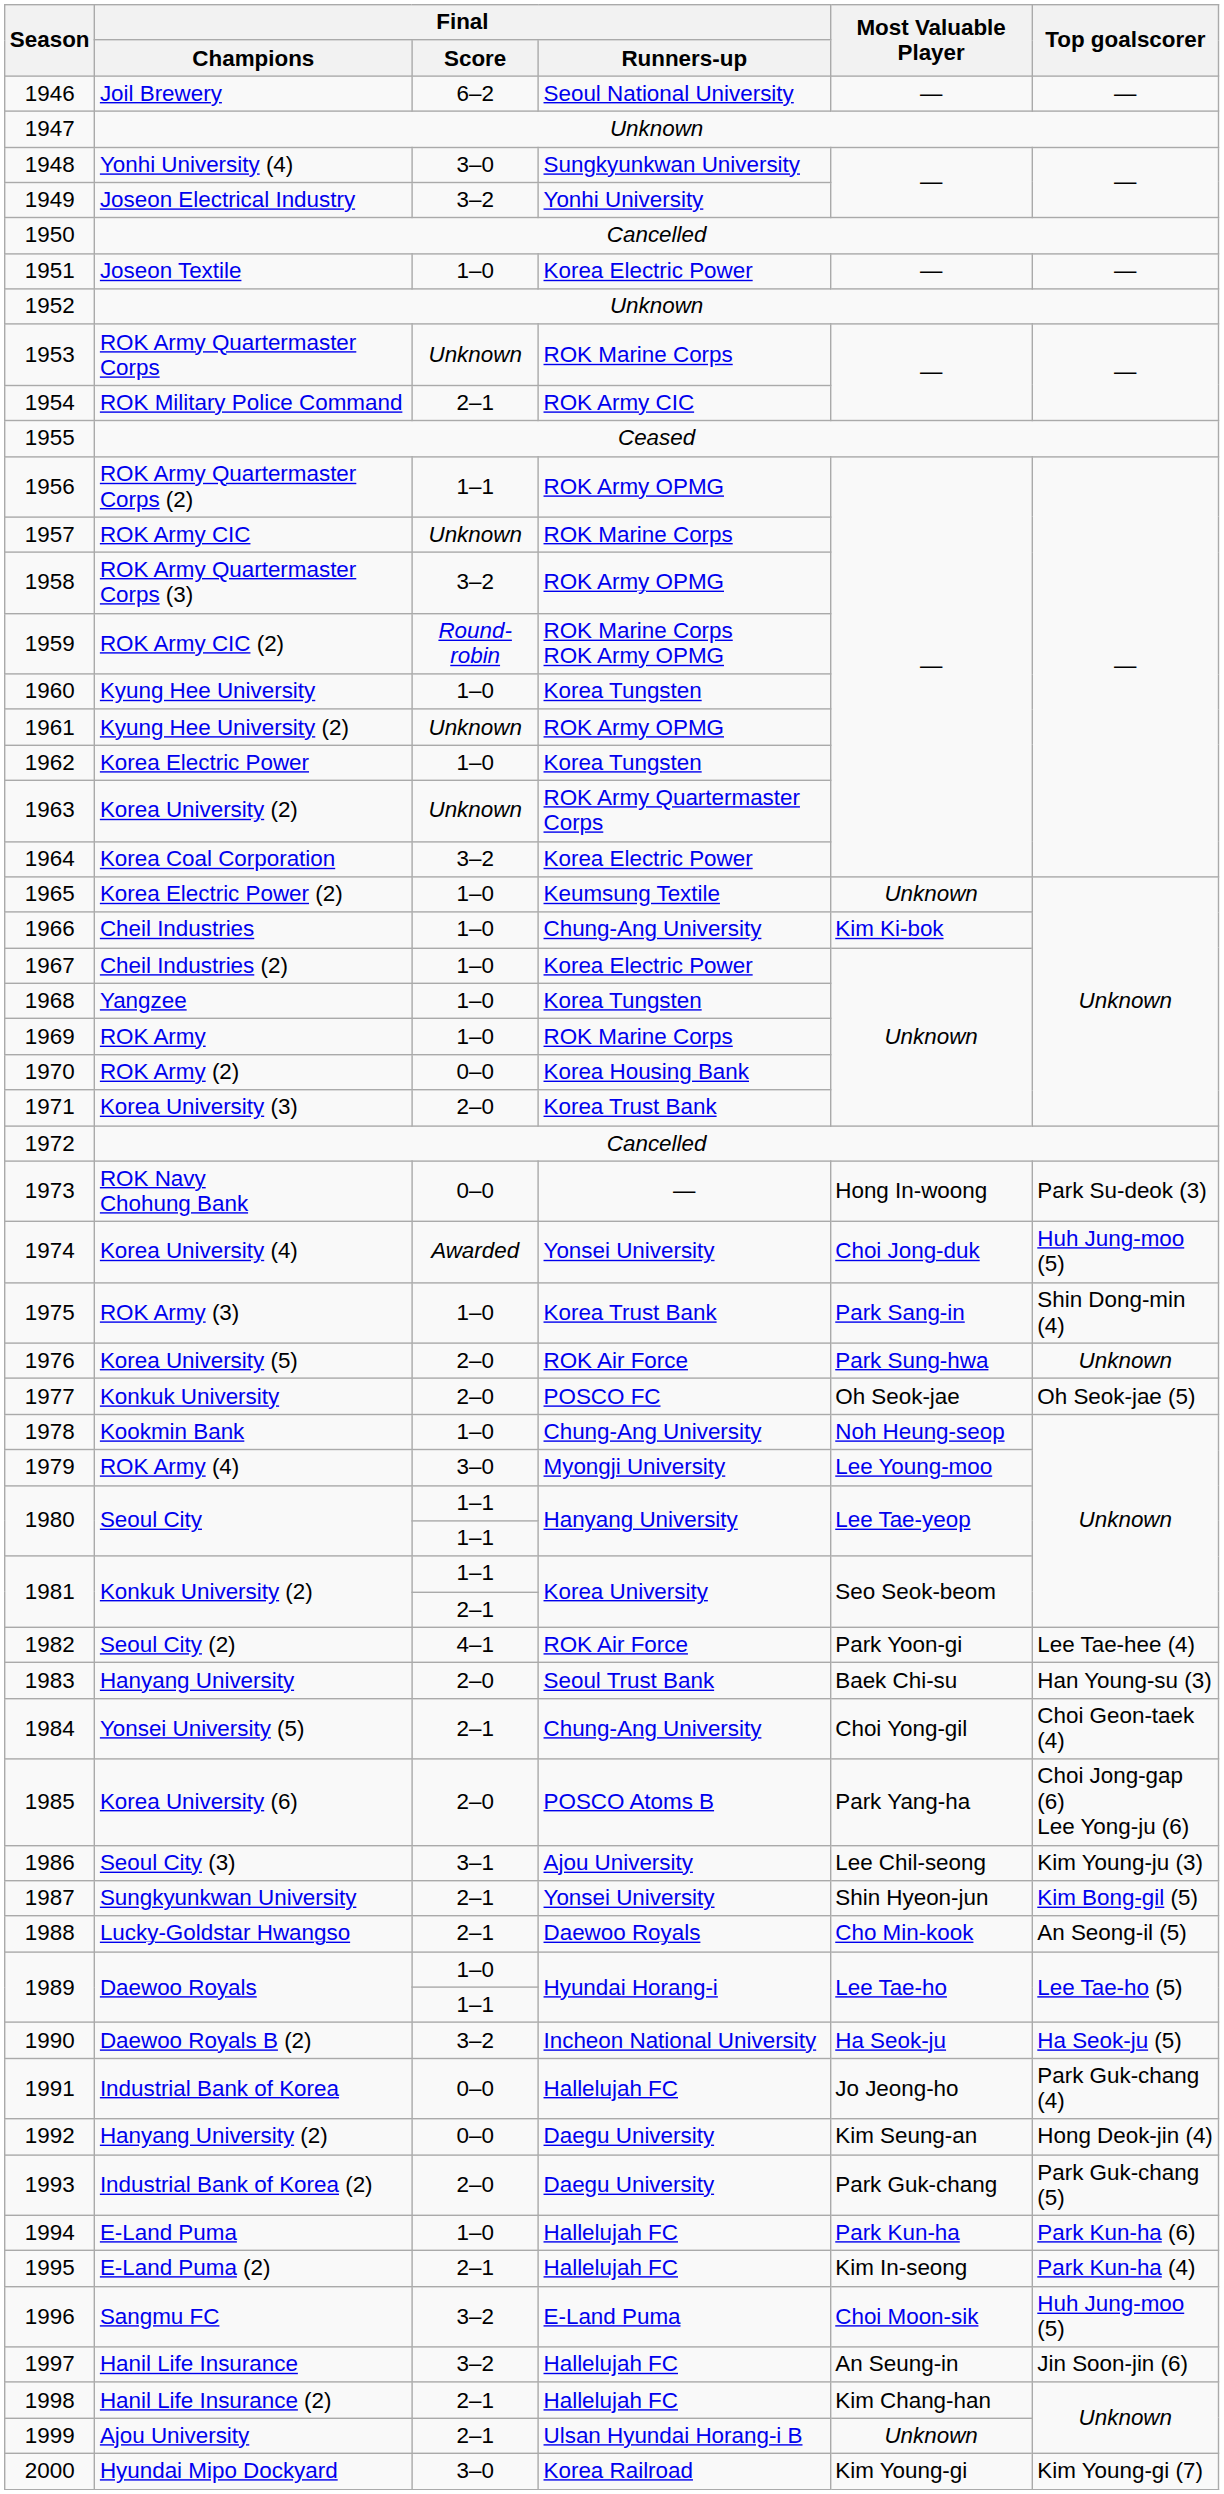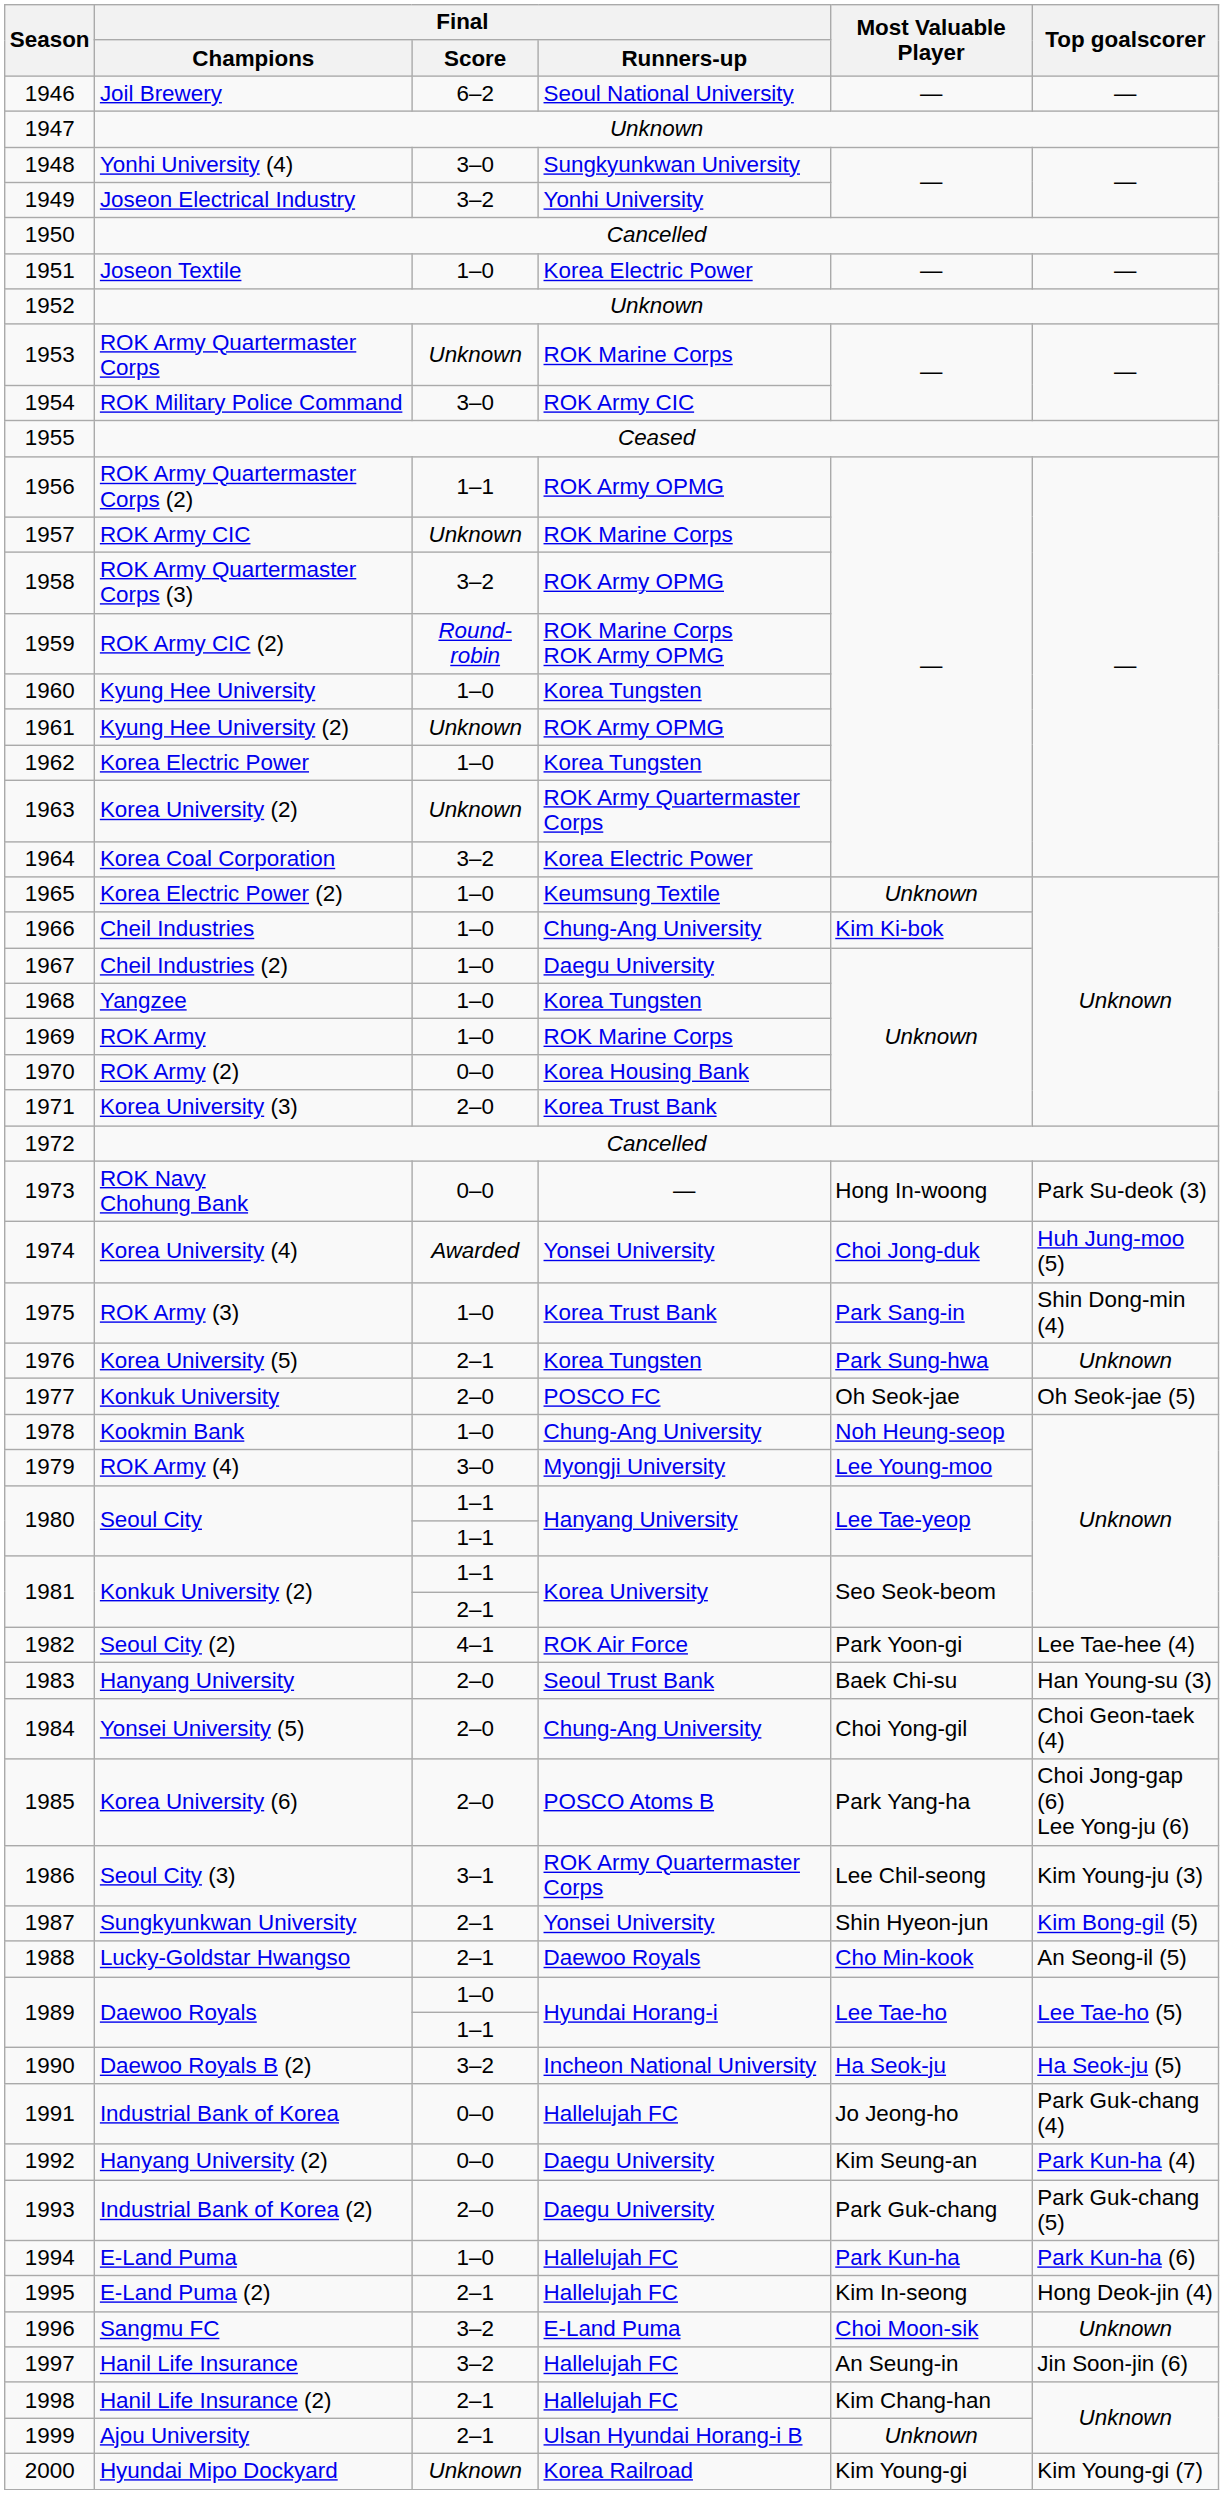 <table class="wikitable">
 <tr>
 <th rowspan="2">Season</th>
 <th colspan="3">Final</th>
 <th rowspan="2">Most Valuable Player</th>
 <th rowspan="2">Top goalscorer</th>
 </tr>
 <tr>
 <th>Champions</th>
 <th>Score</th>
 <th>Runners-up</th>
 </tr>
 <tr>
 <td align="center">1946</td>
 <td><a href='#'>Joil Brewery</a></td>
 <td align="center">6–2</td>
 <td><a href='#'>Seoul National University</a></td>
 <td align="center">—</td>
 <td align="center">—</td>
 </tr>
 <tr>
 <td align="center">1947</td>
 <td colspan="5" align="center"><em>Unknown</em></td>
 </tr>
 <tr>
 <td align="center">1948</td>
 <td><a href='#'>Yonhi University</a> (4)</td>
 <td align="center">3–0</td>
 <td><a href='#'>Sungkyunkwan University</a></td>
 <td rowspan="2" align="center">—</td>
 <td rowspan="2" align="center">—</td>
 </tr>
 <tr>
 <td align="center">1949</td>
 <td><a href='#'>Joseon Electrical Industry</a></td>
 <td align="center">3–2</td>
 <td><a href='#'>Yonhi University</a></td>
 </tr>
 <tr>
 <td align="center">1950</td>
 <td colspan="5" align="center"><em>Cancelled</em></td>
 </tr>
 <tr>
 <td align="center">1951</td>
 <td><a href='#'>Joseon Textile</a></td>
 <td align="center">1–0</td>
 <td><a href='#'>Korea Electric Power</a></td>
 <td align="center">—</td>
 <td align="center">—</td>
 </tr>
 <tr>
 <td align="center">1952</td>
 <td colspan="5" align="center"><em>Unknown</em></td>
 </tr>
 <tr>
 <td align="center">1953</td>
 <td><a href='#'>ROK Army Quartermaster Corps</a></td>
 <td align="center"><em>Unknown</em></td>
 <td><a href='#'>ROK Marine Corps</a></td>
 <td rowspan="2" align="center">—</td>
 <td rowspan="2" align="center">—</td>
 </tr>
 <tr>
 <td align="center">1954</td>
 <td><a href='#'>ROK Military Police Command</a></td>
-<td align="center">2–1</td>
+<td align="center">3–0</td>
 <td><a href='#'>ROK Army CIC</a></td>
 </tr>
 <tr>
 <td align="center">1955</td>
 <td colspan="5" align="center"><em>Ceased</em></td>
 </tr>
 <tr>
 <td align="center">1956</td>
 <td><a href='#'>ROK Army Quartermaster Corps</a> (2)</td>
 <td align="center">1–1 </td>
 <td><a href='#'>ROK Army OPMG</a></td>
 <td rowspan="9" align="center">—</td>
 <td rowspan="9" align="center">—</td>
 </tr>
 <tr>
 <td align="center">1957</td>
 <td><a href='#'>ROK Army CIC</a></td>
 <td align="center"><em>Unknown</em></td>
 <td><a href='#'>ROK Marine Corps</a></td>
 </tr>
 <tr>
 <td align="center">1958</td>
 <td><a href='#'>ROK Army Quartermaster Corps</a> (3)</td>
 <td align="center">3–2 </td>
 <td><a href='#'>ROK Army OPMG</a></td>
 </tr>
 <tr>
 <td align="center">1959</td>
 <td><a href='#'>ROK Army CIC</a> (2)</td>
 <td align="center"><em><a href='#'>Round-robin</a></em></td>
 <td><a href='#'>ROK Marine Corps</a><br><a href='#'>ROK Army OPMG</a></td>
 </tr>
 <tr>
 <td align="center">1960</td>
 <td><a href='#'>Kyung Hee University</a></td>
 <td align="center">1–0 </td>
 <td><a href='#'>Korea Tungsten</a></td>
 </tr>
 <tr>
 <td align="center">1961</td>
 <td><a href='#'>Kyung Hee University</a> (2)</td>
 <td align="center"><em>Unknown</em></td>
 <td><a href='#'>ROK Army OPMG</a></td>
 </tr>
 <tr>
 <td align="center">1962</td>
 <td><a href='#'>Korea Electric Power</a></td>
 <td align="center">1–0 </td>
 <td><a href='#'>Korea Tungsten</a></td>
 </tr>
 <tr>
 <td align="center">1963</td>
 <td><a href='#'>Korea University</a> (2)</td>
 <td align="center"><em>Unknown</em></td>
 <td><a href='#'>ROK Army Quartermaster Corps</a></td>
 </tr>
 <tr>
 <td align="center">1964</td>
 <td><a href='#'>Korea Coal Corporation</a></td>
 <td align="center">3–2</td>
 <td><a href='#'>Korea Electric Power</a></td>
 </tr>
 <tr>
 <td align="center">1965</td>
 <td><a href='#'>Korea Electric Power</a> (2)</td>
 <td align="center">1–0</td>
 <td><a href='#'>Keumsung Textile</a></td>
 <td align="center"><em>Unknown</em></td>
 <td rowspan="7" align="center"><em>Unknown</em></td>
 </tr>
 <tr>
 <td align="center">1966</td>
 <td><a href='#'>Cheil Industries</a></td>
 <td align="center">1–0</td>
 <td><a href='#'>Chung-Ang University</a></td>
 <td> <a href='#'>Kim Ki-bok</a></td>
 </tr>
 <tr>
 <td align="center">1967</td>
 <td><a href='#'>Cheil Industries</a> (2)</td>
 <td align="center">1–0</td>
-<td><a href='#'>Korea Electric Power</a></td>
+<td><a href='#'>Daegu University</a></td>
 <td rowspan="5" align="center"><em>Unknown</em></td>
 </tr>
 <tr>
 <td align="center">1968</td>
 <td><a href='#'>Yangzee</a></td>
 <td align="center">1–0 </td>
 <td><a href='#'>Korea Tungsten</a></td>
 </tr>
 <tr>
 <td align="center">1969</td>
 <td><a href='#'>ROK Army</a></td>
 <td align="center">1–0</td>
 <td><a href='#'>ROK Marine Corps</a></td>
 </tr>
 <tr>
 <td align="center">1970</td>
 <td><a href='#'>ROK Army</a> (2)</td>
 <td align="center">0–0 <br></td>
 <td><a href='#'>Korea Housing Bank</a></td>
 </tr>
 <tr>
 <td align="center">1971</td>
 <td><a href='#'>Korea University</a> (3)</td>
 <td align="center">2–0</td>
 <td><a href='#'>Korea Trust Bank</a></td>
 </tr>
 <tr>
 <td align="center">1972</td>
 <td colspan="5" align="center"><em>Cancelled</em></td>
 </tr>
 <tr>
 <td align="center">1973</td>
 <td><a href='#'>ROK Navy</a><br><a href='#'>Chohung Bank</a></td>
 <td align="center">0–0 </td>
 <td align="center">—</td>
 <td> Hong In-woong</td>
 <td> Park Su-deok (3)</td>
 </tr>
 <tr>
 <td align="center">1974</td>
 <td><a href='#'>Korea University</a> (4)</td>
 <td align="center"><em>Awarded</em></td>
 <td><a href='#'>Yonsei University</a></td>
 <td> <a href='#'>Choi Jong-duk</a></td>
 <td> <a href='#'>Huh Jung-moo</a> (5)</td>
 </tr>
 <tr>
 <td align="center">1975</td>
 <td><a href='#'>ROK Army</a> (3)</td>
 <td align="center">1–0</td>
 <td><a href='#'>Korea Trust Bank</a></td>
 <td> <a href='#'>Park Sang-in</a></td>
 <td> Shin Dong-min (4)</td>
 </tr>
 <tr>
 <td align="center">1976</td>
 <td><a href='#'>Korea University</a> (5)</td>
-<td align="center">2–0</td>
-<td><a href='#'>ROK Air Force</a></td>
+<td align="center">2–1 </td>
+<td><a href='#'>Korea Tungsten</a></td>
 <td> <a href='#'>Park Sung-hwa</a></td>
 <td align="center"><em>Unknown</em></td>
 </tr>
 <tr>
 <td align="center">1977</td>
 <td><a href='#'>Konkuk University</a></td>
 <td align="center">2–0</td>
 <td><a href='#'>POSCO FC</a></td>
 <td> Oh Seok-jae</td>
 <td> Oh Seok-jae (5)</td>
 </tr>
 <tr>
 <td align="center">1978</td>
 <td><a href='#'>Kookmin Bank</a></td>
 <td align="center">1–0</td>
 <td><a href='#'>Chung-Ang University</a></td>
 <td> <a href='#'>Noh Heung-seop</a></td>
 <td rowspan="6" align="center"><em>Unknown</em></td>
 </tr>
 <tr>
 <td align="center">1979</td>
 <td><a href='#'>ROK Army</a> (4)</td>
 <td align="center">3–0</td>
 <td><a href='#'>Myongji University</a></td>
 <td> <a href='#'>Lee Young-moo</a></td>
 </tr>
 <tr>
 <td align="center" rowspan="2">1980</td>
 <td rowspan="2"><a href='#'>Seoul City</a></td>
 <td align="center">1–1 </td>
 <td rowspan="2"><a href='#'>Hanyang University</a></td>
 <td rowspan="2"> <a href='#'>Lee Tae-yeop</a></td>
 </tr>
 <tr>
 <td align="center">1–1 <br></td>
 </tr>
 <tr>
 <td align="center" rowspan="2">1981</td>
 <td rowspan="2"><a href='#'>Konkuk University</a> (2)</td>
 <td align="center">1–1 </td>
 <td rowspan="2"><a href='#'>Korea University</a></td>
 <td rowspan="2"> Seo Seok-beom</td>
 </tr>
 <tr>
 <td align="center">2–1</td>
 </tr>
 <tr>
 <td align="center">1982</td>
 <td><a href='#'>Seoul City</a> (2)</td>
 <td align="center">4–1</td>
 <td><a href='#'>ROK Air Force</a></td>
 <td> Park Yoon-gi</td>
 <td> Lee Tae-hee (4)</td>
 </tr>
 <tr>
 <td align="center">1983</td>
 <td><a href='#'>Hanyang University</a></td>
 <td align="center">2–0</td>
 <td><a href='#'>Seoul Trust Bank</a></td>
 <td> Baek Chi-su</td>
 <td> Han Young-su (3)</td>
 </tr>
 <tr>
 <td align="center">1984</td>
 <td><a href='#'>Yonsei University</a> (5)</td>
-<td align="center">2–1 </td>
+<td align="center">2–0</td>
 <td><a href='#'>Chung-Ang University</a></td>
 <td> Choi Yong-gil</td>
 <td> Choi Geon-taek (4)</td>
 </tr>
 <tr>
 <td align="center">1985</td>
 <td><a href='#'>Korea University</a> (6)</td>
 <td align="center">2–0</td>
 <td><a href='#'>POSCO Atoms B</a></td>
 <td> Park Yang-ha</td>
 <td> Choi Jong-gap (6)<br> Lee Yong-ju (6)</td>
 </tr>
 <tr>
 <td align="center">1986</td>
 <td><a href='#'>Seoul City</a> (3)</td>
 <td align="center">3–1</td>
-<td><a href='#'>Ajou University</a></td>
+<td><a href='#'>ROK Army Quartermaster Corps</a></td>
 <td> Lee Chil-seong</td>
 <td> Kim Young-ju (3)</td>
 </tr>
 <tr>
 <td align="center">1987</td>
 <td><a href='#'>Sungkyunkwan University</a></td>
 <td align="center">2–1</td>
 <td><a href='#'>Yonsei University</a></td>
 <td> Shin Hyeon-jun</td>
 <td> <a href='#'>Kim Bong-gil</a> (5)</td>
 </tr>
 <tr>
 <td align="center">1988</td>
 <td><a href='#'>Lucky-Goldstar Hwangso</a></td>
 <td align="center">2–1</td>
 <td><a href='#'>Daewoo Royals</a></td>
 <td> <a href='#'>Cho Min-kook</a></td>
 <td> An Seong-il (5)</td>
 </tr>
 <tr>
 <td align="center" rowspan="2">1989</td>
 <td rowspan="2"><a href='#'>Daewoo Royals</a></td>
 <td align="center">1–0</td>
 <td rowspan="2"><a href='#'>Hyundai Horang-i</a></td>
 <td rowspan="2"> <a href='#'>Lee Tae-ho</a></td>
 <td rowspan="2"> <a href='#'>Lee Tae-ho</a> (5)</td>
 </tr>
 <tr>
 <td align="center">1–1</td>
 </tr>
 <tr>
 <td align="center">1990</td>
 <td><a href='#'>Daewoo Royals B</a> (2)</td>
 <td align="center">3–2</td>
 <td><a href='#'>Incheon National University</a></td>
 <td> <a href='#'>Ha Seok-ju</a></td>
 <td> <a href='#'>Ha Seok-ju</a> (5)</td>
 </tr>
 <tr>
 <td align="center">1991</td>
 <td><a href='#'>Industrial Bank of Korea</a></td>
 <td align="center">0–0 <br></td>
 <td><a href='#'>Hallelujah FC</a></td>
 <td> Jo Jeong-ho</td>
 <td> Park Guk-chang (4)</td>
 </tr>
 <tr>
 <td align="center">1992</td>
 <td><a href='#'>Hanyang University</a> (2)</td>
 <td align="center">0–0 <br></td>
 <td><a href='#'>Daegu University</a></td>
 <td> Kim Seung-an</td>
-<td> Hong Deok-jin (4)</td>
+<td> <a href='#'>Park Kun-ha</a> (4)</td>
 </tr>
 <tr>
 <td align="center">1993</td>
 <td><a href='#'>Industrial Bank of Korea</a> (2)</td>
 <td align="center">2–0</td>
 <td><a href='#'>Daegu University</a></td>
 <td> Park Guk-chang</td>
 <td> Park Guk-chang (5)</td>
 </tr>
 <tr>
 <td align="center">1994</td>
 <td><a href='#'>E-Land Puma</a></td>
 <td align="center">1–0</td>
 <td><a href='#'>Hallelujah FC</a></td>
 <td> <a href='#'>Park Kun-ha</a></td>
 <td> <a href='#'>Park Kun-ha</a> (6)</td>
 </tr>
 <tr>
 <td align="center">1995</td>
 <td><a href='#'>E-Land Puma</a> (2)</td>
 <td align="center">2–1</td>
 <td><a href='#'>Hallelujah FC</a></td>
 <td> Kim In-seong</td>
-<td> <a href='#'>Park Kun-ha</a> (4)</td>
+<td> Hong Deok-jin (4)</td>
 </tr>
 <tr>
 <td align="center">1996</td>
 <td><a href='#'>Sangmu FC</a></td>
 <td align="center">3–2</td>
 <td><a href='#'>E-Land Puma</a></td>
 <td> <a href='#'>Choi Moon-sik</a></td>
-<td> <a href='#'>Huh Jung-moo</a> (5)</td>
+<td align="center"><em>Unknown</em></td>
 </tr>
 <tr>
 <td align="center">1997</td>
 <td><a href='#'>Hanil Life Insurance</a></td>
 <td align="center">3–2 </td>
 <td><a href='#'>Hallelujah FC</a></td>
 <td> An Seung-in</td>
 <td> Jin Soon-jin (6)</td>
 </tr>
 <tr>
 <td align="center">1998</td>
 <td><a href='#'>Hanil Life Insurance</a> (2)</td>
 <td align="center">2–1</td>
 <td><a href='#'>Hallelujah FC</a></td>
 <td> Kim Chang-han</td>
 <td rowspan="2" align="center"><em>Unknown</em></td>
 </tr>
 <tr>
 <td align="center">1999</td>
 <td><a href='#'>Ajou University</a></td>
 <td align="center">2–1 </td>
 <td><a href='#'>Ulsan Hyundai Horang-i B</a></td>
 <td align="center"><em>Unknown</em></td>
 </tr>
 <tr>
 <td align="center">2000</td>
 <td><a href='#'>Hyundai Mipo Dockyard</a></td>
-<td align="center">3–0</td>
+<td align="center"><em>Unknown</em></td>
 <td><a href='#'>Korea Railroad</a></td>
 <td> Kim Young-gi</td>
 <td> Kim Young-gi (7)</td>
 </tr>
 </table>
